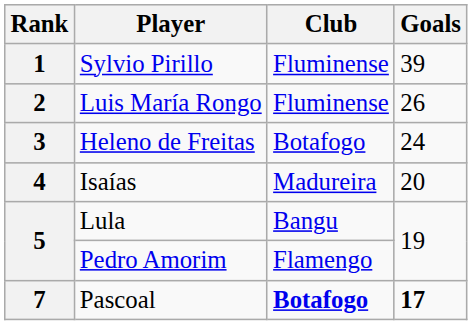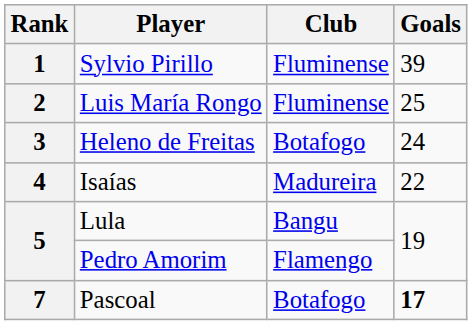 <table class="wikitable">
 <tr>
 <th>Rank</th>
 <th>Player</th>
 <th>Club</th>
 <th>Goals</th>
 </tr>
 <tr>
 <th>1</th>
 <td><a href='#'>Sylvio Pirillo</a></td>
 <td><a href='#'>Fluminense</a></td>
 <td>39</td>
 </tr>
 <tr>
 <th>2</th>
 <td><a href='#'>Luis María Rongo</a></td>
 <td><a href='#'>Fluminense</a></td>
-<td>26</td>
+<td>25</td>
 </tr>
 <tr>
 <th>3</th>
 <td><a href='#'>Heleno de Freitas</a></td>
 <td><a href='#'>Botafogo</a></td>
 <td>24</td>
 </tr>
 <tr>
 <th>4</th>
 <td>Isaías</td>
 <td><a href='#'>Madureira</a></td>
-<td>20</td>
+<td>22</td>
 </tr>
 <tr>
 <th rowspan="2">5</th>
 <td>Lula</td>
 <td><a href='#'>Bangu</a></td>
 <td rowspan="2">19</td>
 </tr>
 <tr>
 <td><a href='#'>Pedro Amorim</a></td>
 <td><a href='#'>Flamengo</a></td>
 </tr>
 <tr>
 <th>7</th>
 <td>Pascoal</td>
-<td><strong><a href='#'>Botafogo</a></strong></td>
+<td><a href='#'>Botafogo</a></td>
 <td><strong>17</strong></td>
 </tr>
 </table>
